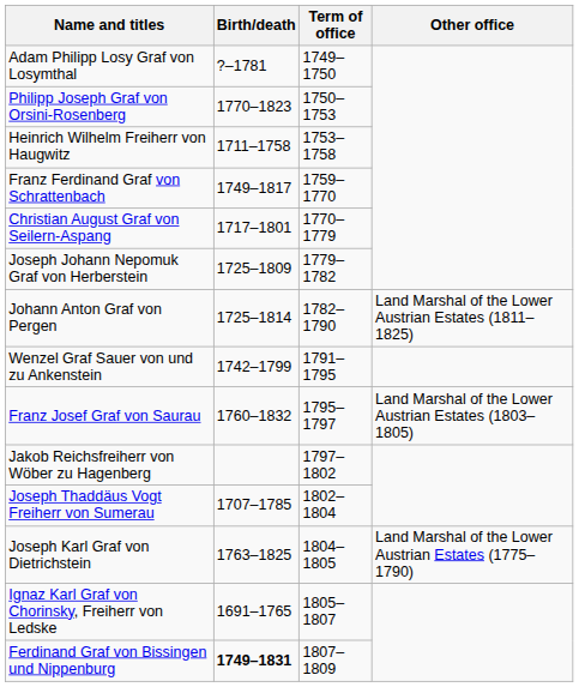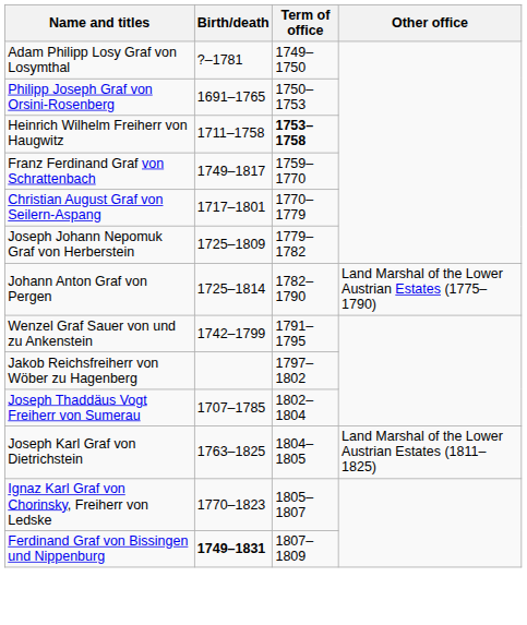 <table class=wikitable>
 <tr>
 <th>Name and titles</th>
 <th>Birth/death</th>
 <th>Term of office</th>
 <th>Other office</th>
 </tr>
 <tr>
 <td>Adam Philipp Losy Graf von Losymthal</td>
 <td>?–1781</td>
 <td>1749–1750</td>
 </tr>
 <tr>
 <td><a href='#'>Philipp Joseph Graf von Orsini-Rosenberg</a></td>
-<td>1770–1823</td>
+<td>1691–1765</td>
 <td>1750–1753</td>
 </tr>
 <tr>
 <td>Heinrich Wilhelm Freiherr von Haugwitz</td>
 <td>1711–1758</td>
-<td>1753–1758</td>
+<td><strong>1753–1758</strong></td>
 </tr>
 <tr>
 <td>Franz Ferdinand Graf <a href='#'>von Schrattenbach</a></td>
 <td>1749–1817</td>
 <td>1759–1770</td>
 </tr>
 <tr>
 <td><a href='#'>Christian August Graf von Seilern-Aspang</a></td>
 <td>1717–1801</td>
 <td>1770–1779</td>
 </tr>
 <tr>
 <td>Joseph Johann Nepomuk Graf von Herberstein</td>
 <td>1725–1809</td>
 <td>1779–1782</td>
 </tr>
 <tr>
 <td>Johann Anton Graf von Pergen</td>
 <td>1725–1814</td>
 <td>1782–1790</td>
-<td>Land Marshal of the Lower Austrian Estates (1811–1825)</td>
+<td>Land Marshal of the Lower Austrian <a href='#'>Estates</a> (1775–1790)</td>
 </tr>
 <tr>
 <td>Wenzel Graf Sauer von und zu Ankenstein</td>
 <td>1742–1799</td>
 <td>1791–1795</td>
-</tr>
-<tr>
-<td><a href='#'>Franz Josef Graf von Saurau</a></td>
-<td>1760–1832</td>
-<td>1795–1797</td>
-<td>Land Marshal of the Lower Austrian Estates (1803–1805)</td>
 </tr>
 <tr>
 <td>Jakob Reichsfreiherr von Wöber zu Hagenberg</td>
 <td></td>
 <td>1797–1802</td>
 </tr>
 <tr>
 <td><a href='#'>Joseph Thaddäus Vogt Freiherr von Sumerau</a></td>
 <td>1707–1785</td>
 <td>1802–1804</td>
 </tr>
 <tr>
 <td>Joseph Karl Graf von Dietrichstein</td>
 <td>1763–1825</td>
 <td>1804–1805</td>
-<td>Land Marshal of the Lower Austrian <a href='#'>Estates</a> (1775–1790)</td>
+<td>Land Marshal of the Lower Austrian Estates (1811–1825)</td>
 </tr>
 <tr>
 <td><a href='#'>Ignaz Karl Graf von Chorinsky</a>, Freiherr von Ledske</td>
-<td>1691–1765</td>
+<td>1770–1823</td>
 <td>1805–1807</td>
 </tr>
 <tr>
 <td><a href='#'>Ferdinand Graf von Bissingen und Nippenburg</a></td>
 <td><strong>1749–1831</strong></td>
 <td>1807–1809</td>
 </tr>
 </table>
